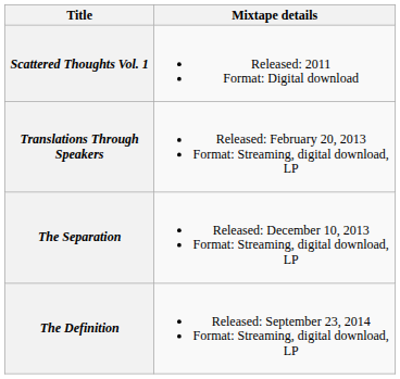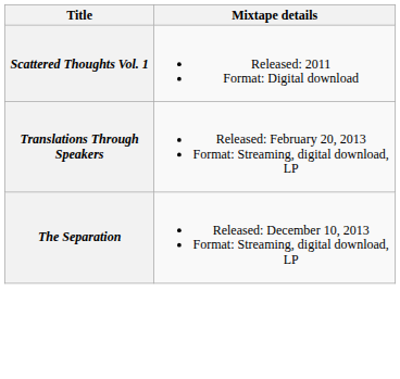 <table class="wikitable plainrowheaders" style="text-align:center;">
 <tr>
 <th scope="col" style="width:11em;">Title</th>
 <th scope="col" style="width:18em;">Mixtape details</th>
 </tr>
 <tr>
 <th scope="row"><em>Scattered Thoughts Vol. 1</em></th>
 <td><br><ul><li>Released: 2011</li><li>Format: Digital download</li></ul></td>
 </tr>
 <tr>
 <th scope="row"><em>Translations Through Speakers</em></th>
 <td><br><ul><li>Released: February 20, 2013</li><li>Format: Streaming, digital download, LP</li></ul></td>
 </tr>
 <tr>
 <th scope="row"><em>The Separation</em></th>
 <td><br><ul><li>Released: December 10, 2013</li><li>Format: Streaming, digital download, LP</li></ul></td>
 </tr>
-<tr>
-<th scope="row"><em>The Definition</em></th>
-<td><br><ul><li>Released: September 23, 2014</li><li>Format: Streaming, digital download, LP</li></ul></td>
-</tr>
 </table>
